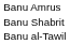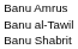 <table>
 <tr>
 <td align="center"></td>
 <td>Banu Amrus</td>
 </tr>
 <tr>
 <td align="center"></td>
-<td>Banu Shabrit</td>
+<td>Banu al-Tawil</td>
 </tr>
 <tr>
 <td align="center"></td>
-<td>Banu al-Tawil</td>
+<td>Banu Shabrit</td>
 </tr>
 </table>
